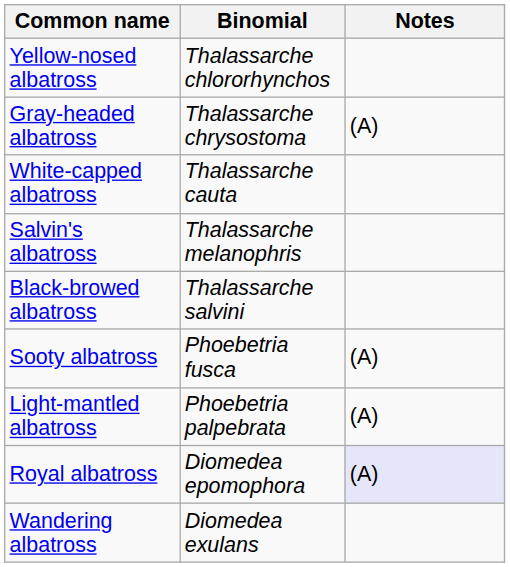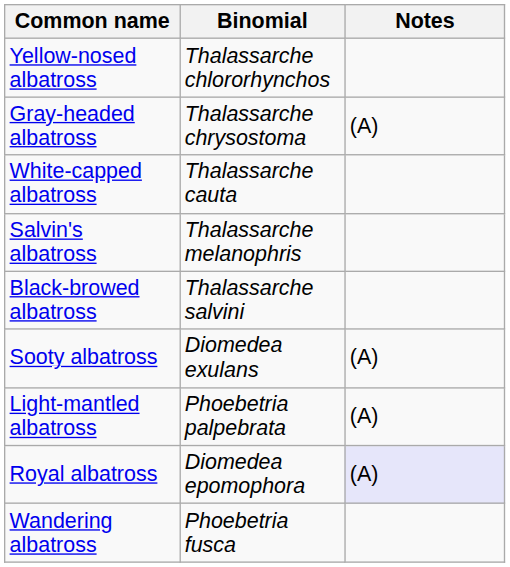 <table style="width:60%;" class="wikitable">
 <tr>
 <th width=35%>Common name</th>
 <th width=33%>Binomial</th>
 <th width=32%>Notes</th>
 </tr>
 <tr>
 <td><a href='#'>Yellow-nosed albatross</a></td>
 <td><em>Thalassarche chlororhynchos</em></td>
 <td></td>
 </tr>
 <tr>
 <td><a href='#'>Gray-headed albatross</a></td>
 <td><em>Thalassarche chrysostoma</em></td>
 <td>(A)</td>
 </tr>
 <tr>
 <td><a href='#'>White-capped albatross</a></td>
 <td><em>Thalassarche cauta</em></td>
 <td></td>
 </tr>
 <tr>
 <td><a href='#'>Salvin's albatross</a></td>
 <td><em>Thalassarche melanophris</em></td>
 <td></td>
 </tr>
 <tr>
 <td><a href='#'>Black-browed albatross</a></td>
 <td><em>Thalassarche salvini</em></td>
 <td></td>
 </tr>
 <tr>
 <td><a href='#'>Sooty albatross</a></td>
-<td><em>Phoebetria fusca</em></td>
+<td><em>Diomedea exulans</em></td>
 <td>(A)</td>
 </tr>
 <tr>
 <td><a href='#'>Light-mantled albatross</a></td>
 <td><em>Phoebetria palpebrata</em></td>
 <td>(A)</td>
 </tr>
 <tr>
 <td><a href='#'>Royal albatross</a></td>
 <td><em>Diomedea epomophora</em></td>
 <td style="background: lavender;">(A)</td>
 </tr>
 <tr>
 <td><a href='#'>Wandering albatross</a></td>
-<td><em>Diomedea exulans</em></td>
+<td><em>Phoebetria fusca</em></td>
 <td></td>
 </tr>
 </table>
